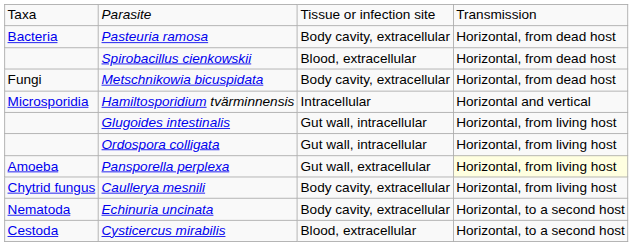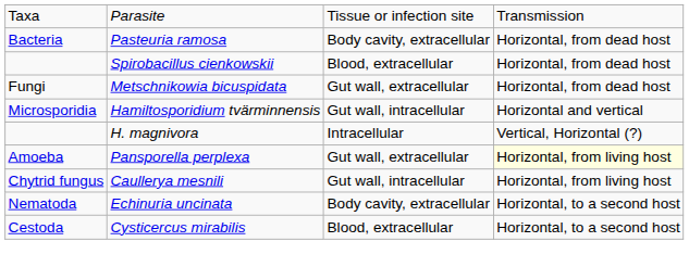 <table class="wikitable sortable" style="margin-left: auto; margin-right: auto; border: none;">
 <tr>
 <td>Taxa</td>
 <td><em>Parasite</em></td>
 <td>Tissue or infection site</td>
 <td>Transmission</td>
 </tr>
 <tr>
 <td><a href='#'>Bacteria</a></td>
 <td><em><a href='#'>Pasteuria ramosa</a></em></td>
 <td>Body cavity, extracellular</td>
 <td>Horizontal, from dead host</td>
 </tr>
 <tr>
 <td></td>
 <td><em><a href='#'>Spirobacillus cienkowskii</a></em></td>
 <td>Blood, extracellular</td>
 <td>Horizontal, from dead host</td>
 </tr>
 <tr>
 <td>Fungi</td>
 <td><em><a href='#'>Metschnikowia bicuspidata</a></em></td>
-<td>Body cavity, extracellular</td>
+<td>Gut wall, extracellular</td>
 <td>Horizontal, from dead host</td>
 </tr>
 <tr>
 <td><a href='#'>Microsporidia</a></td>
 <td><em><a href='#'>Hamiltosporidium</a> tvärminnensis</em></td>
-<td>Intracellular</td>
+<td>Gut wall, intracellular</td>
 <td>Horizontal and vertical</td>
 </tr>
 <tr>
 <td></td>
-<td><em><a href='#'>Glugoides intestinalis</a></em></td>
-<td>Gut wall, intracellular</td>
-<td>Horizontal, from living host</td>
-</tr>
-<tr>
-<td></td>
-<td><em><a href='#'>Ordospora colligata</a></em></td>
-<td>Gut wall, intracellular</td>
-<td>Horizontal, from living host</td>
+<td><em>H. magnivora</em></td>
+<td>Intracellular</td>
+<td>Vertical, Horizontal (?)</td>
 </tr>
 <tr>
 <td><a href='#'>Amoeba</a></td>
 <td><em><a href='#'>Pansporella perplexa</a></em></td>
 <td>Gut wall, extracellular</td>
 <td style="background: lightyellow;">Horizontal, from living host</td>
 </tr>
 <tr>
 <td><a href='#'>Chytrid fungus</a></td>
 <td><em><a href='#'>Caullerya mesnili</a></em></td>
-<td>Body cavity, extracellular</td>
+<td>Gut wall, intracellular</td>
 <td>Horizontal, from living host</td>
 </tr>
 <tr>
 <td><a href='#'>Nematoda</a></td>
 <td><em><a href='#'>Echinuria uncinata</a></em></td>
 <td>Body cavity, extracellular</td>
 <td>Horizontal, to a second host</td>
 </tr>
 <tr>
 <td><a href='#'>Cestoda</a></td>
 <td><em><a href='#'>Cysticercus mirabilis</a></em></td>
 <td>Blood, extracellular</td>
 <td>Horizontal, to a second host</td>
 </tr>
 </table>
